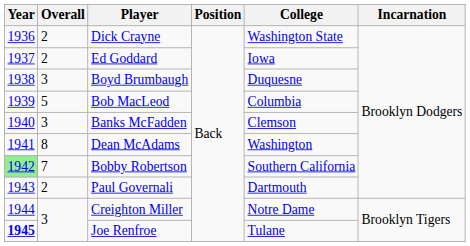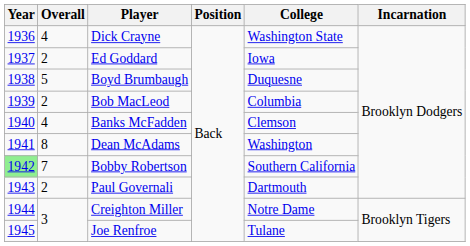 <table class="wikitable">
 <tr>
 <th>Year</th>
 <th>Overall</th>
 <th>Player</th>
 <th>Position</th>
 <th>College</th>
 <th>Incarnation</th>
 </tr>
 <tr>
 <td><a href='#'>1936</a></td>
-<td>2</td>
+<td>4</td>
 <td><a href='#'>Dick Crayne</a></td>
 <td rowspan="10">Back</td>
 <td><a href='#'>Washington State</a></td>
 <td rowspan="8">Brooklyn Dodgers</td>
 </tr>
 <tr>
 <td><a href='#'>1937</a></td>
 <td>2</td>
 <td><a href='#'>Ed Goddard</a></td>
 <td><a href='#'>Iowa</a></td>
 </tr>
 <tr>
 <td><a href='#'>1938</a></td>
-<td>3</td>
+<td>5</td>
 <td><a href='#'>Boyd Brumbaugh</a></td>
 <td><a href='#'>Duquesne</a></td>
 </tr>
 <tr>
 <td><a href='#'>1939</a></td>
-<td>5</td>
+<td>2</td>
 <td><a href='#'>Bob MacLeod</a></td>
 <td><a href='#'>Columbia</a></td>
 </tr>
 <tr>
 <td><a href='#'>1940</a></td>
-<td>3</td>
+<td>4</td>
 <td><a href='#'>Banks McFadden</a></td>
 <td><a href='#'>Clemson</a></td>
 </tr>
 <tr>
 <td><a href='#'>1941</a></td>
 <td>8</td>
 <td><a href='#'>Dean McAdams</a></td>
 <td><a href='#'>Washington</a></td>
 </tr>
 <tr>
 <td style="background: lightgreen;"><a href='#'>1942</a></td>
 <td>7</td>
 <td><a href='#'>Bobby Robertson</a></td>
 <td><a href='#'>Southern California</a></td>
 </tr>
 <tr>
 <td><a href='#'>1943</a></td>
 <td>2</td>
 <td><a href='#'>Paul Governali</a></td>
 <td><a href='#'>Dartmouth</a></td>
 </tr>
 <tr>
 <td><a href='#'>1944</a></td>
 <td rowspan="2">3</td>
 <td><a href='#'>Creighton Miller</a></td>
 <td><a href='#'>Notre Dame</a></td>
 <td rowspan="2">Brooklyn Tigers</td>
 </tr>
 <tr>
-<td><strong><a href='#'>1945</a></strong></td>
+<td><a href='#'>1945</a></td>
 <td><a href='#'>Joe Renfroe</a></td>
 <td><a href='#'>Tulane</a></td>
 </tr>
 </table>
